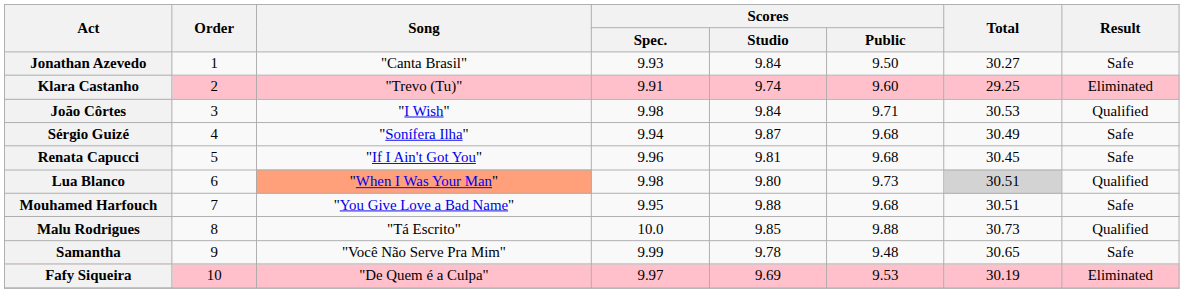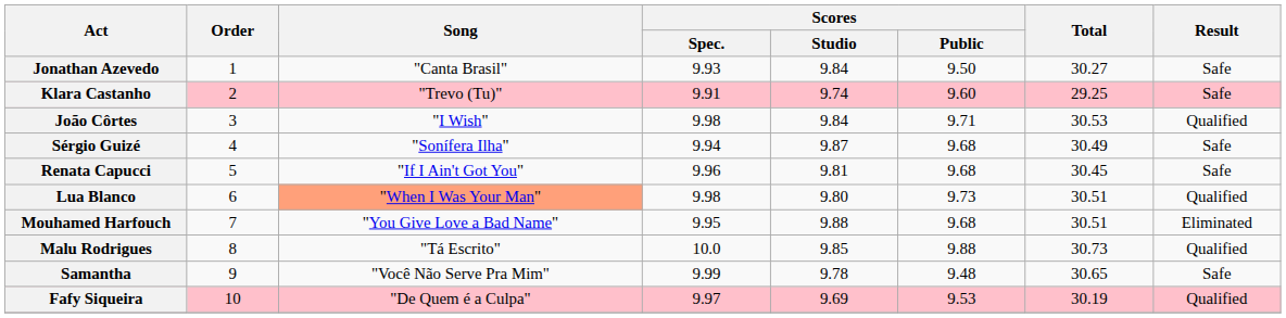 <table class="wikitable plainrowheaders" style="text-align:center; width:100%;">
 <tr>
 <th scope="col" rowspan=2 width="10.0%">Act</th>
 <th scope="col" rowspan=2 width="05.0%">Order</th>
 <th scope="col" rowspan=2 width="20.0%">Song</th>
 <th scope="col" colspan=3 width="20.0%">Scores</th>
 <th scope="col" rowspan=2 width="07.0%">Total</th>
 <th scope="col" rowspan=2 width="07.0%">Result</th>
 </tr>
 <tr>
 <th scope="col" width="07.0%">Spec.</th>
 <th scope="col" width="07.0%">Studio</th>
 <th scope="col" width="07.0%">Public</th>
 </tr>
 <tr>
 <th scope="row">Jonathan Azevedo</th>
 <td>1</td>
 <td>"Canta Brasil"</td>
 <td>9.93 </td>
 <td>9.84</td>
 <td>9.50</td>
 <td>30.27</td>
 <td>Safe</td>
 </tr>
 <tr bgcolor=FFC0CB>
 <th scope="row">Klara Castanho</th>
 <td>2</td>
 <td>"Trevo (Tu)"</td>
 <td>9.91 </td>
 <td>9.74</td>
 <td>9.60</td>
 <td>29.25</td>
-<td>Eliminated</td>
+<td>Safe</td>
 </tr>
 <tr>
 <th scope="row">João Côrtes</th>
 <td>3</td>
 <td>"<a href='#'>I Wish</a>"</td>
 <td>9.98 </td>
 <td>9.84</td>
 <td>9.71</td>
 <td>30.53</td>
 <td>Qualified</td>
 </tr>
 <tr>
 <th scope="row">Sérgio Guizé</th>
 <td>4</td>
 <td>"<a href='#'>Sonífera Ilha</a>"</td>
 <td>9.94 </td>
 <td>9.87</td>
 <td>9.68</td>
 <td>30.49</td>
 <td>Safe</td>
 </tr>
 <tr>
 <th scope="row">Renata Capucci</th>
 <td>5</td>
 <td>"<a href='#'>If I Ain't Got You</a>"</td>
 <td>9.96 </td>
 <td>9.81</td>
 <td>9.68</td>
 <td>30.45</td>
 <td>Safe</td>
 </tr>
 <tr>
 <th scope="row">Lua Blanco</th>
 <td>6</td>
 <td style="background: lightsalmon;">"<a href='#'>When I Was Your Man</a>"</td>
 <td>9.98 </td>
 <td>9.80</td>
 <td>9.73</td>
-<td style="background: lightgrey;">30.51</td>
+<td>30.51</td>
 <td>Qualified</td>
 </tr>
 <tr>
 <th scope="row">Mouhamed Harfouch</th>
 <td>7</td>
 <td>"<a href='#'>You Give Love a Bad Name</a>"</td>
 <td>9.95 </td>
 <td>9.88</td>
 <td>9.68</td>
 <td>30.51</td>
-<td>Safe</td>
+<td>Eliminated</td>
 </tr>
 <tr>
 <th scope="row">Malu Rodrigues</th>
 <td>8</td>
 <td>"Tá Escrito"</td>
 <td>10.0 </td>
 <td>9.85</td>
 <td>9.88</td>
 <td>30.73</td>
 <td>Qualified</td>
 </tr>
 <tr>
 <th scope="row">Samantha</th>
 <td>9</td>
 <td>"Você Não Serve Pra Mim"</td>
 <td>9.99 </td>
 <td>9.78</td>
 <td>9.48</td>
 <td>30.65</td>
 <td>Safe</td>
 </tr>
 <tr bgcolor=FFC0CB>
 <th scope="row">Fafy Siqueira</th>
 <td>10</td>
 <td>"De Quem é a Culpa"</td>
 <td>9.97 </td>
 <td>9.69</td>
 <td>9.53</td>
 <td>30.19</td>
-<td>Eliminated</td>
+<td>Qualified</td>
 </tr>
 <tr>
 </tr>
 </table>
